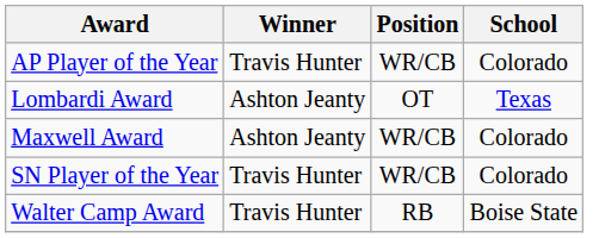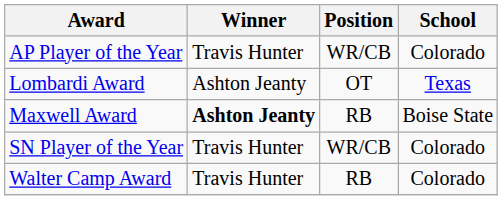 <table class="wikitable">
 <tr>
 <th>Award</th>
 <th>Winner</th>
 <th>Position</th>
 <th>School</th>
 </tr>
 <tr>
 <td><a href='#'>AP Player of the Year</a></td>
 <td>Travis Hunter</td>
 <td align="center">WR/CB</td>
 <td align="center">Colorado</td>
 </tr>
 <tr>
 <td><a href='#'>Lombardi Award</a></td>
 <td>Ashton Jeanty</td>
 <td align=center>OT</td>
 <td align=center><a href='#'>Texas</a></td>
 </tr>
 <tr>
 <td><a href='#'>Maxwell Award</a></td>
-<td>Ashton Jeanty</td>
-<td align="center">WR/CB</td>
-<td align=center>Colorado</td>
+<td><strong>Ashton Jeanty</strong></td>
+<td align=center>RB</td>
+<td align=center>Boise State</td>
 </tr>
 <tr>
 <td><a href='#'>SN Player of the Year</a></td>
 <td>Travis Hunter</td>
 <td align="center">WR/CB</td>
 <td align="center">Colorado</td>
 </tr>
 <tr>
 <td><a href='#'>Walter Camp Award</a></td>
 <td>Travis Hunter</td>
 <td align=center>RB</td>
-<td align=center>Boise State</td>
+<td align=center>Colorado</td>
 </tr>
 <tr>
 </tr>
 </table>
